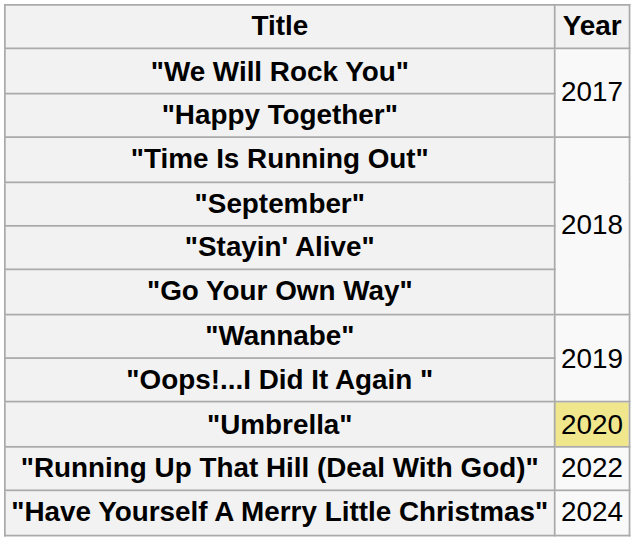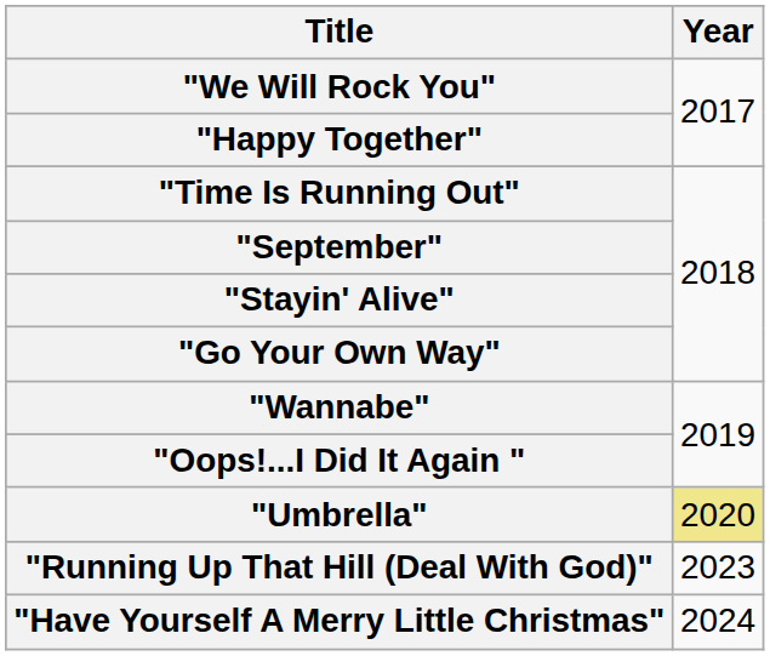 <table class="wikitable plainrowheaders" style="text-align:center;">
 <tr>
 <th scope="col">Title</th>
 <th scope="col">Year</th>
 </tr>
 <tr>
 <th scope="row">"We Will Rock You"</th>
 <td rowspan="2">2017</td>
 </tr>
 <tr>
 <th scope="row">"Happy Together"</th>
 </tr>
 <tr>
 <th scope="row">"Time Is Running Out"</th>
 <td rowspan="4">2018</td>
 </tr>
 <tr>
 <th scope="row">"September"</th>
 </tr>
 <tr>
 <th scope="row">"Stayin' Alive"</th>
 </tr>
 <tr>
 <th scope="row">"Go Your Own Way"</th>
 </tr>
 <tr>
 <th scope="row">"Wannabe"</th>
 <td rowspan="2">2019</td>
 </tr>
 <tr>
 <th scope="row">"Oops!...I Did It Again "</th>
 </tr>
 <tr>
 <th scope="row">"Umbrella"</th>
 <td rowspan style="background: khaki;">2020</td>
 </tr>
 <tr>
 <th scope="row">"Running Up That Hill (Deal With God)"</th>
-<td rowspan>2022</td>
+<td rowspan>2023</td>
 </tr>
 <tr>
 <th scope="row">"Have Yourself A Merry Little Christmas"</th>
 <td rowspan>2024</td>
 </tr>
 </table>
